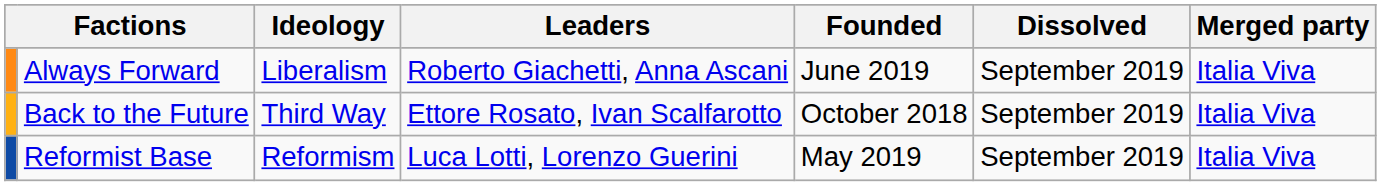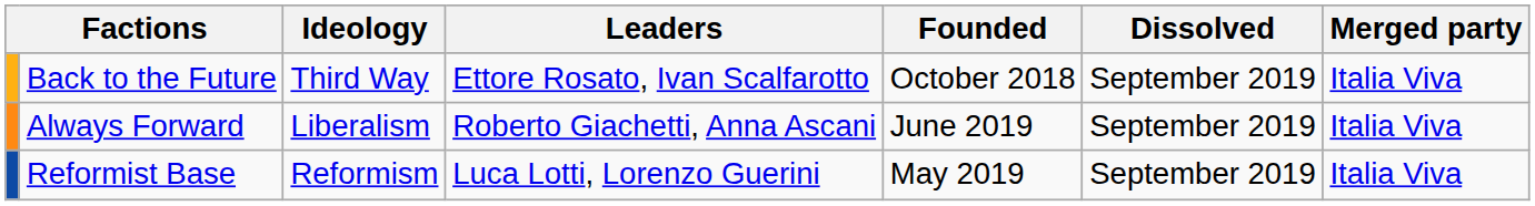 <table class=wikitable style=text-align:left>
 <tr>
 <th colspan=2>Factions</th>
 <th>Ideology</th>
 <th>Leaders</th>
 <th>Founded</th>
 <th>Dissolved</th>
 <th>Merged party</th>
 </tr>
 <tr>
+<td style="background:#FFB112"></td>
+<td><a href='#'>Back to the Future</a></td>
+<td><a href='#'>Third Way</a></td>
+<td><a href='#'>Ettore Rosato</a>, <a href='#'>Ivan Scalfarotto</a></td>
+<td>October 2018</td>
+<td>September 2019</td>
+<td><a href='#'>Italia Viva</a></td>
+</tr>
+<tr>
 <td style="background:#FF8913"></td>
 <td><a href='#'>Always Forward</a></td>
 <td><a href='#'>Liberalism</a></td>
 <td><a href='#'>Roberto Giachetti</a>, <a href='#'>Anna Ascani</a></td>
 <td>June 2019</td>
-<td>September 2019</td>
-<td><a href='#'>Italia Viva</a></td>
-</tr>
-<tr>
-<td style="background:#FFB112"></td>
-<td><a href='#'>Back to the Future</a></td>
-<td><a href='#'>Third Way</a></td>
-<td><a href='#'>Ettore Rosato</a>, <a href='#'>Ivan Scalfarotto</a></td>
-<td>October 2018</td>
 <td>September 2019</td>
 <td><a href='#'>Italia Viva</a></td>
 </tr>
 <tr>
 <td style="background:#0D4AA5"></td>
 <td><a href='#'>Reformist Base</a></td>
 <td><a href='#'>Reformism</a></td>
 <td><a href='#'>Luca Lotti</a>, <a href='#'>Lorenzo Guerini</a></td>
 <td>May 2019</td>
 <td>September 2019</td>
 <td><a href='#'>Italia Viva</a></td>
 </tr>
 </table>
